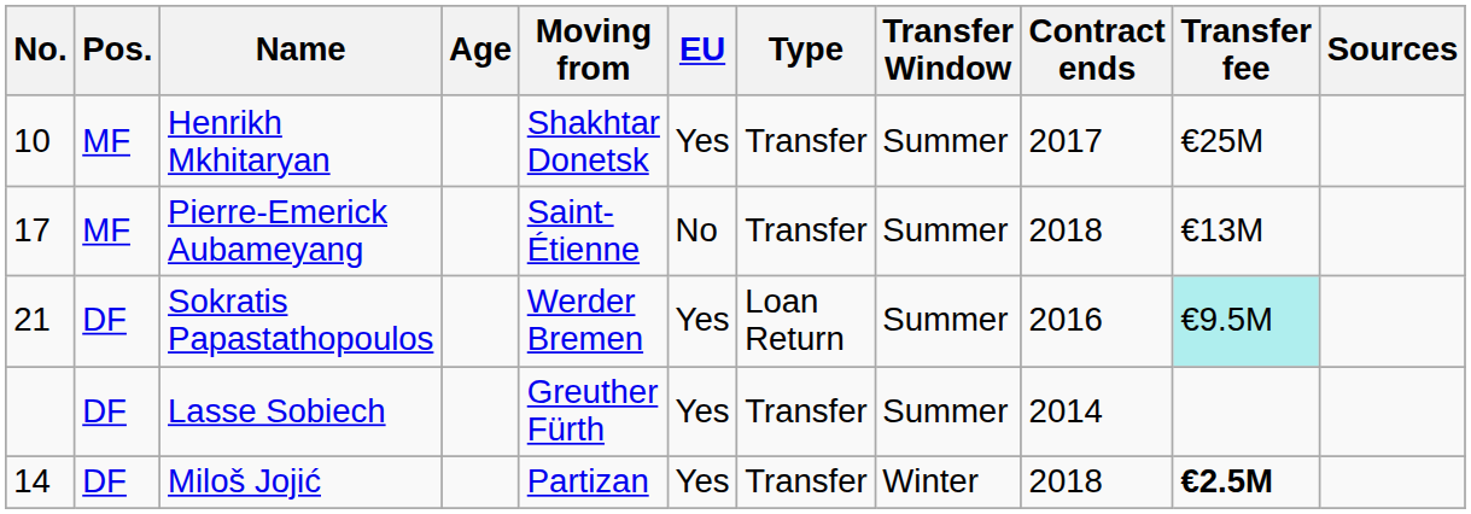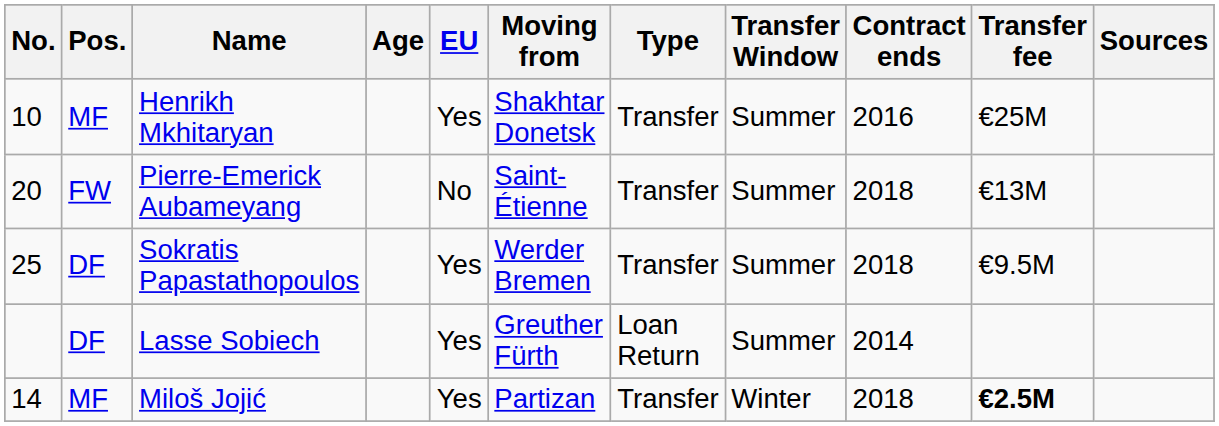 <table class="wikitable">
 <tr>
 <th>No.</th>
 <th>Pos.</th>
 <th>Name</th>
 <th>Age</th>
+<th><a href='#'>EU</a></th>
 <th>Moving from</th>
-<th><a href='#'>EU</a></th>
 <th>Type</th>
 <th>Transfer Window</th>
 <th>Contract ends</th>
 <th>Transfer fee</th>
 <th>Sources</th>
 </tr>
 <tr>
 <td>10</td>
 <td><a href='#'>MF</a></td>
 <td><a href='#'>Henrikh Mkhitaryan</a></td>
 <td></td>
+<td>Yes</td>
 <td><a href='#'>Shakhtar Donetsk</a></td>
-<td>Yes</td>
 <td>Transfer</td>
 <td>Summer</td>
-<td>2017</td>
+<td>2016</td>
 <td>€25M</td>
 <td></td>
 </tr>
 <tr>
-<td>17</td>
-<td><a href='#'>MF</a></td>
+<td>20</td>
+<td><a href='#'>FW</a></td>
 <td><a href='#'>Pierre-Emerick Aubameyang</a></td>
 <td></td>
+<td>No</td>
 <td><a href='#'>Saint-Étienne</a></td>
-<td>No</td>
 <td>Transfer</td>
 <td>Summer</td>
 <td>2018</td>
 <td>€13M</td>
 <td></td>
 </tr>
 <tr>
-<td>21</td>
+<td>25</td>
 <td><a href='#'>DF</a></td>
 <td><a href='#'>Sokratis Papastathopoulos</a></td>
 <td></td>
+<td>Yes</td>
 <td><a href='#'>Werder Bremen</a></td>
-<td>Yes</td>
-<td>Loan Return</td>
+<td>Transfer</td>
 <td>Summer</td>
-<td>2016</td>
-<td style="background: paleturquoise;">€9.5M</td>
+<td>2018</td>
+<td>€9.5M</td>
 <td></td>
 </tr>
 <tr>
 <td></td>
 <td><a href='#'>DF</a></td>
 <td><a href='#'>Lasse Sobiech</a></td>
 <td></td>
+<td>Yes</td>
 <td><a href='#'>Greuther Fürth</a></td>
-<td>Yes</td>
-<td>Transfer</td>
+<td>Loan Return</td>
 <td>Summer</td>
 <td>2014</td>
 <td></td>
 <td></td>
 </tr>
 <tr>
 <td>14</td>
-<td><a href='#'>DF</a></td>
+<td><a href='#'>MF</a></td>
 <td><a href='#'>Miloš Jojić</a></td>
 <td></td>
+<td>Yes</td>
 <td><a href='#'>Partizan</a></td>
-<td>Yes</td>
 <td>Transfer</td>
 <td>Winter</td>
 <td>2018</td>
 <td><strong>€2.5M</strong></td>
 <td></td>
 </tr>
 </table>
